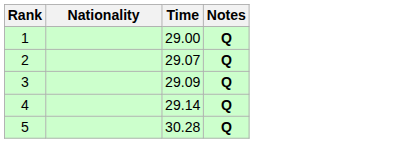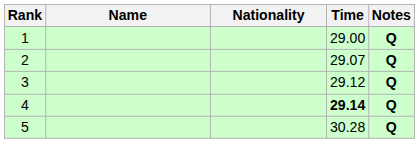 <table class="wikitable sortable" style="text-align:center">
 <tr>
 <th>Rank</th>
+<th style="width:180px">Name</th>
 <th style="width:125px">Nationality</th>
 <th>Time</th>
 <th>Notes</th>
 </tr>
 <tr style="background:#cfc;">
 <td>1</td>
 <td style="text-align:left;"></td>
+<td style="text-align:left;"></td>
 <td>29.00</td>
 <td><strong>Q</strong></td>
 </tr>
 <tr style="background:#cfc;">
 <td>2</td>
+<td style="text-align:left;"></td>
 <td style="text-align:left;"></td>
 <td>29.07</td>
 <td><strong>Q</strong></td>
 </tr>
 <tr style="background:#cfc;">
 <td>3</td>
 <td style="text-align:left;"></td>
-<td>29.09</td>
+<td style="text-align:left;"></td>
+<td>29.12</td>
 <td><strong>Q</strong></td>
 </tr>
 <tr style="background:#cfc;">
 <td>4</td>
 <td style="text-align:left;"></td>
-<td>29.14</td>
+<td style="text-align:left;"></td>
+<td><strong>29.14</strong></td>
 <td><strong>Q</strong></td>
 </tr>
 <tr style="background:#cfc;">
 <td>5</td>
 <td style="text-align:left;"></td>
+<td style="text-align:left;"></td>
 <td>30.28</td>
 <td><strong>Q</strong></td>
 </tr>
 </table>
